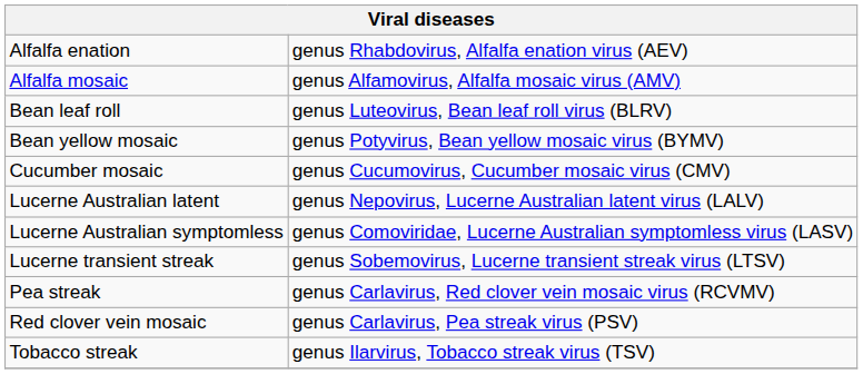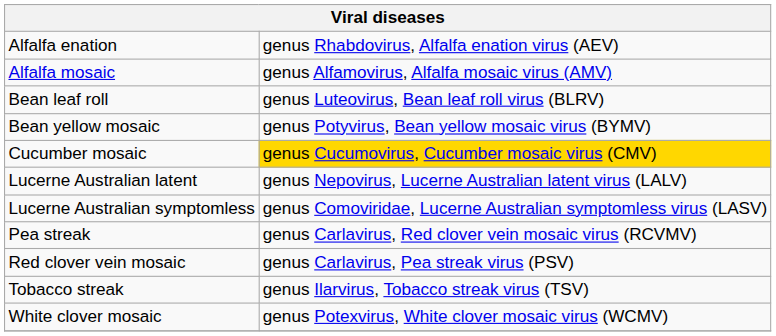 <table class="wikitable" style="clear">
 <tr>
 <th colspan=2><strong>Viral diseases</strong><br></th>
 </tr>
 <tr>
 <td>Alfalfa enation</td>
 <td>genus <a href='#'>Rhabdovirus</a>, <a href='#'>Alfalfa enation virus</a> (AEV)</td>
 </tr>
 <tr>
 <td><a href='#'>Alfalfa mosaic</a></td>
 <td>genus <a href='#'>Alfamovirus</a>, <a href='#'>Alfalfa mosaic virus (AMV)</a></td>
 </tr>
 <tr>
 <td>Bean leaf roll</td>
 <td>genus <a href='#'>Luteovirus</a>, <a href='#'>Bean leaf roll virus</a> (BLRV)</td>
 </tr>
 <tr>
 <td>Bean yellow mosaic</td>
 <td>genus <a href='#'>Potyvirus</a>, <a href='#'>Bean yellow mosaic virus</a> (BYMV)</td>
 </tr>
 <tr>
 <td>Cucumber mosaic</td>
-<td>genus <a href='#'>Cucumovirus</a>, <a href='#'>Cucumber mosaic virus</a> (CMV)</td>
+<td style="background: gold;">genus <a href='#'>Cucumovirus</a>, <a href='#'>Cucumber mosaic virus</a> (CMV)</td>
 </tr>
 <tr>
 <td>Lucerne Australian latent</td>
 <td>genus <a href='#'>Nepovirus</a>, <a href='#'>Lucerne Australian latent virus</a> (LALV)</td>
 </tr>
 <tr>
 <td>Lucerne Australian symptomless</td>
 <td>genus <a href='#'>Comoviridae</a>, <a href='#'>Lucerne Australian symptomless virus</a> (LASV)</td>
-</tr>
-<tr>
-<td>Lucerne transient streak</td>
-<td>genus <a href='#'>Sobemovirus</a>, <a href='#'>Lucerne transient streak virus</a> (LTSV)</td>
 </tr>
 <tr>
 <td>Pea streak</td>
 <td>genus <a href='#'>Carlavirus</a>, <a href='#'>Red clover vein mosaic virus</a> (RCVMV)</td>
 </tr>
 <tr>
 <td>Red clover vein mosaic</td>
 <td>genus <a href='#'>Carlavirus</a>, <a href='#'>Pea streak virus</a> (PSV)</td>
 </tr>
 <tr>
 <td>Tobacco streak</td>
 <td>genus <a href='#'>Ilarvirus</a>, <a href='#'>Tobacco streak virus</a> (TSV)</td>
 </tr>
 <tr>
+<td>White clover mosaic</td>
+<td>genus <a href='#'>Potexvirus</a>, <a href='#'>White clover mosaic virus</a> (WCMV)</td>
+</tr>
+<tr>
 </tr>
 </table>
